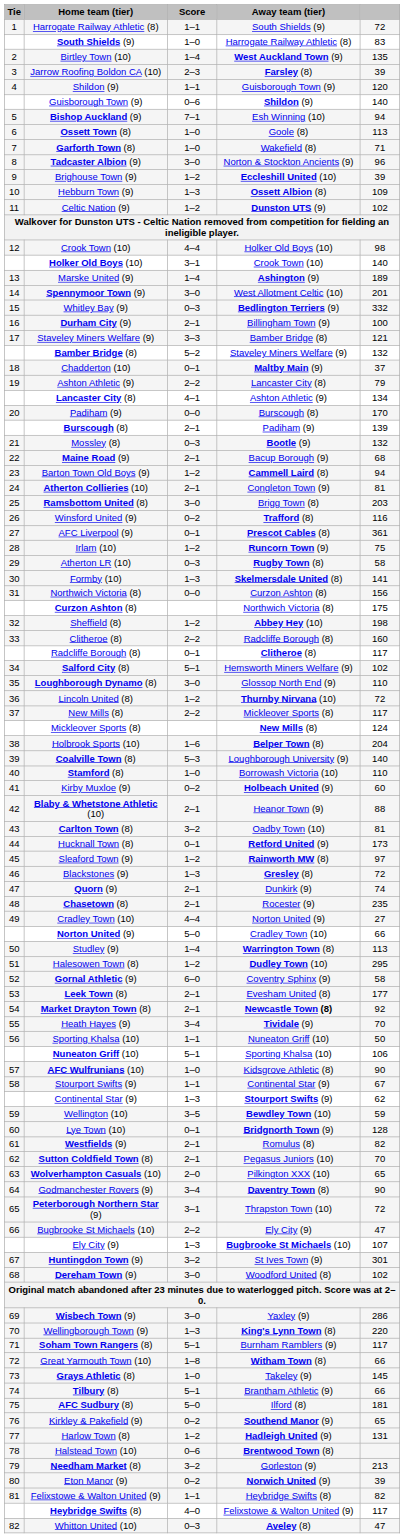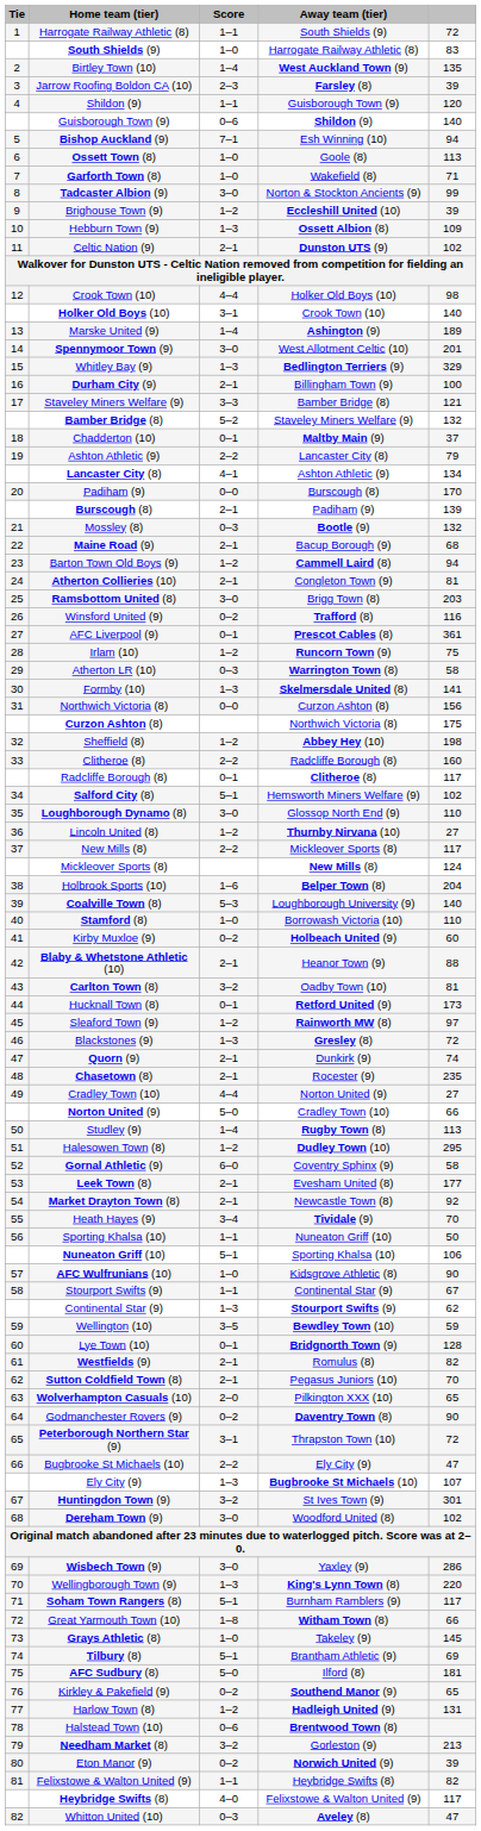 <table class="wikitable" style="width: 600px; background:WhiteSmoke; text-align:center; font-size:90%">
 <tr>
 <td scope="col" style="width:  5.00%; background:silver;"><strong>Tie</strong></td>
 <td scope="col" style="width: 36.25%; background:silver;"><strong>Home team (tier)</strong></td>
 <td scope="col" style="width: 12.50%; background:silver;"><strong>Score</strong></td>
 <td scope="col" style="width: 36.25%; background:silver;"><strong>Away team (tier)</strong></td>
 <td scope="col" style="width: 10.00%; background:silver;"><strong></strong></td>
 </tr>
 <tr>
 <td>1</td>
 <td><a href='#'>Harrogate Railway Athletic</a> (8)</td>
 <td>1–1</td>
 <td><a href='#'>South Shields</a> (9)</td>
 <td>72</td>
 </tr>
 <tr style="background:white;">
 <td><em></em></td>
 <td><strong><a href='#'>South Shields</a></strong> (9)</td>
 <td>1–0</td>
 <td><a href='#'>Harrogate Railway Athletic</a> (8)</td>
 <td>83</td>
 </tr>
 <tr>
 <td>2</td>
 <td><a href='#'>Birtley Town</a> (10)</td>
 <td>1–4</td>
 <td><strong><a href='#'>West Auckland Town</a></strong> (9)</td>
 <td>135</td>
 </tr>
 <tr>
 <td>3</td>
 <td><a href='#'>Jarrow Roofing Boldon CA</a> (10)</td>
 <td>2–3</td>
 <td><strong><a href='#'>Farsley</a></strong> (8)</td>
 <td>39</td>
 </tr>
 <tr>
 <td>4</td>
 <td><a href='#'>Shildon</a> (9)</td>
 <td>1–1</td>
 <td><a href='#'>Guisborough Town</a> (9)</td>
 <td>120</td>
 </tr>
 <tr style="background:white;">
 <td><em></em></td>
 <td><a href='#'>Guisborough Town</a> (9)</td>
 <td>0–6</td>
 <td><strong><a href='#'>Shildon</a></strong> (9)</td>
 <td>140</td>
 </tr>
 <tr>
 <td>5</td>
 <td><strong><a href='#'>Bishop Auckland</a></strong> (9)</td>
 <td>7–1</td>
 <td><a href='#'>Esh Winning</a> (10)</td>
 <td>94</td>
 </tr>
 <tr>
 <td>6</td>
 <td><strong><a href='#'>Ossett Town</a></strong> (8)</td>
 <td>1–0</td>
 <td><a href='#'>Goole</a> (8)</td>
 <td>113</td>
 </tr>
 <tr>
 <td>7</td>
 <td><strong><a href='#'>Garforth Town</a></strong> (8)</td>
 <td>1–0</td>
 <td><a href='#'>Wakefield</a> (8)</td>
 <td>71</td>
 </tr>
 <tr>
 <td>8</td>
 <td><strong><a href='#'>Tadcaster Albion</a></strong> (9)</td>
 <td>3–0</td>
 <td><a href='#'>Norton & Stockton Ancients</a> (9)</td>
-<td>96</td>
+<td>99</td>
 </tr>
 <tr>
 <td>9</td>
 <td><a href='#'>Brighouse Town</a> (9)</td>
 <td>1–2</td>
 <td><strong><a href='#'>Eccleshill United</a></strong> (10)</td>
 <td>39</td>
 </tr>
 <tr>
 <td>10</td>
 <td><a href='#'>Hebburn Town</a> (9)</td>
 <td>1–3</td>
 <td><strong><a href='#'>Ossett Albion</a></strong> (8)</td>
 <td>109</td>
 </tr>
 <tr>
 <td>11</td>
 <td><a href='#'>Celtic Nation</a> (9)</td>
-<td>1–2</td>
+<td>2–1</td>
 <td><strong><a href='#'>Dunston UTS</a></strong> (9)</td>
 <td>102</td>
 </tr>
 <tr>
 <th colspan="5">Walkover for Dunston UTS - Celtic Nation removed from competition for fielding an ineligible player.</th>
 </tr>
 <tr>
 <td>12</td>
 <td><a href='#'>Crook Town</a> (10)</td>
 <td>4–4</td>
 <td><a href='#'>Holker Old Boys</a> (10)</td>
 <td>98</td>
 </tr>
 <tr style="background:white;">
 <td><em></em></td>
 <td><strong><a href='#'>Holker Old Boys</a></strong> (10)</td>
 <td>3–1</td>
 <td><a href='#'>Crook Town</a> (10)</td>
 <td>140</td>
 </tr>
 <tr>
 <td>13</td>
 <td><a href='#'>Marske United</a> (9)</td>
 <td>1–4</td>
 <td><strong><a href='#'>Ashington</a></strong> (9)</td>
 <td>189</td>
 </tr>
 <tr>
 <td>14</td>
 <td><strong><a href='#'>Spennymoor Town</a></strong> (9)</td>
 <td>3–0</td>
 <td><a href='#'>West Allotment Celtic</a> (10)</td>
 <td>201</td>
 </tr>
 <tr>
 <td>15</td>
 <td><a href='#'>Whitley Bay</a> (9)</td>
-<td>0–3</td>
+<td>1–3</td>
 <td><strong><a href='#'>Bedlington Terriers</a></strong> (9)</td>
-<td>332</td>
+<td>329</td>
 </tr>
 <tr>
 <td>16</td>
 <td><strong><a href='#'>Durham City</a></strong> (9)</td>
 <td>2–1</td>
 <td><a href='#'>Billingham Town</a> (9)</td>
 <td>100</td>
 </tr>
 <tr>
 <td>17</td>
 <td><a href='#'>Staveley Miners Welfare</a> (9)</td>
 <td>3–3</td>
 <td><a href='#'>Bamber Bridge</a> (8)</td>
 <td>121</td>
 </tr>
 <tr style="background:white;">
 <td><em></em></td>
 <td><strong><a href='#'>Bamber Bridge</a></strong> (8)</td>
 <td>5–2</td>
 <td><a href='#'>Staveley Miners Welfare</a> (9)</td>
 <td>132</td>
 </tr>
 <tr>
 <td>18</td>
 <td><a href='#'>Chadderton</a> (10)</td>
 <td>0–1</td>
 <td><strong><a href='#'>Maltby Main</a></strong> (9)</td>
 <td>37</td>
 </tr>
 <tr>
 <td>19</td>
 <td><a href='#'>Ashton Athletic</a> (9)</td>
 <td>2–2</td>
 <td><a href='#'>Lancaster City</a> (8)</td>
 <td>79</td>
 </tr>
 <tr style="background:white;">
 <td><em></em></td>
 <td><strong><a href='#'>Lancaster City</a></strong> (8)</td>
 <td>4–1</td>
 <td><a href='#'>Ashton Athletic</a> (9)</td>
 <td>134</td>
 </tr>
 <tr>
 <td>20</td>
 <td><a href='#'>Padiham</a> (9)</td>
 <td>0–0</td>
 <td><a href='#'>Burscough</a> (8)</td>
 <td>170</td>
 </tr>
 <tr style="background:white;">
 <td><em></em></td>
 <td><strong><a href='#'>Burscough</a></strong> (8)</td>
 <td>2–1 </td>
 <td><a href='#'>Padiham</a> (9)</td>
 <td>139</td>
 </tr>
 <tr>
 <td>21</td>
 <td><a href='#'>Mossley</a> (8)</td>
 <td>0–3</td>
 <td><strong><a href='#'>Bootle</a></strong> (9)</td>
 <td>132</td>
 </tr>
 <tr>
 <td>22</td>
 <td><strong><a href='#'>Maine Road</a></strong> (9)</td>
 <td>2–1</td>
 <td><a href='#'>Bacup Borough</a> (9)</td>
 <td>68</td>
 </tr>
 <tr>
 <td>23</td>
 <td><a href='#'>Barton Town Old Boys</a> (9)</td>
 <td>1–2</td>
 <td><strong><a href='#'>Cammell Laird</a></strong> (8)</td>
 <td>94</td>
 </tr>
 <tr>
 <td>24</td>
 <td><strong><a href='#'>Atherton Collieries</a></strong> (10)</td>
 <td>2–1</td>
 <td><a href='#'>Congleton Town</a> (9)</td>
 <td>81</td>
 </tr>
 <tr>
 <td>25</td>
 <td><strong><a href='#'>Ramsbottom United</a></strong> (8)</td>
 <td>3–0</td>
 <td><a href='#'>Brigg Town</a> (8)</td>
 <td>203</td>
 </tr>
 <tr>
 <td>26</td>
 <td><a href='#'>Winsford United</a> (9)</td>
 <td>0–2</td>
 <td><strong><a href='#'>Trafford</a></strong> (8)</td>
 <td>116</td>
 </tr>
 <tr>
 <td>27</td>
 <td><a href='#'>AFC Liverpool</a> (9)</td>
 <td>0–1</td>
 <td><strong><a href='#'>Prescot Cables</a></strong> (8)</td>
 <td>361</td>
 </tr>
 <tr>
 <td>28</td>
 <td><a href='#'>Irlam</a> (10)</td>
 <td>1–2</td>
 <td><strong><a href='#'>Runcorn Town</a></strong> (9)</td>
 <td>75</td>
 </tr>
 <tr>
 <td>29</td>
 <td><a href='#'>Atherton LR</a> (10)</td>
 <td>0–3</td>
-<td><strong><a href='#'>Rugby Town</a></strong> (8)</td>
+<td><strong><a href='#'>Warrington Town</a></strong> (8)</td>
 <td>58</td>
 </tr>
 <tr>
 <td>30</td>
 <td><a href='#'>Formby</a> (10)</td>
 <td>1–3</td>
 <td><strong><a href='#'>Skelmersdale United</a></strong> (8)</td>
 <td>141</td>
 </tr>
 <tr>
 <td>31</td>
 <td><a href='#'>Northwich Victoria</a> (8)</td>
 <td>0–0</td>
 <td><a href='#'>Curzon Ashton</a> (8)</td>
 <td>156</td>
 </tr>
 <tr style="background:white;">
 <td><em></em></td>
 <td><strong><a href='#'>Curzon Ashton</a></strong> (8)</td>
 <td></td>
 <td><a href='#'>Northwich Victoria</a> (8)</td>
 <td>175</td>
 </tr>
 <tr>
 <td>32</td>
 <td><a href='#'>Sheffield</a> (8)</td>
 <td>1–2</td>
 <td><strong><a href='#'>Abbey Hey</a></strong> (10)</td>
 <td>198</td>
 </tr>
 <tr>
 <td>33</td>
 <td><a href='#'>Clitheroe</a> (8)</td>
 <td>2–2</td>
 <td><a href='#'>Radcliffe Borough</a> (8)</td>
 <td>160</td>
 </tr>
 <tr style="background:white;">
 <td><em></em></td>
 <td><a href='#'>Radcliffe Borough</a> (8)</td>
 <td>0–1</td>
 <td><strong><a href='#'>Clitheroe</a></strong> (8)</td>
 <td>117</td>
 </tr>
 <tr>
 <td>34</td>
 <td><strong><a href='#'>Salford City</a></strong> (8)</td>
 <td>5–1</td>
 <td><a href='#'>Hemsworth Miners Welfare</a> (9)</td>
 <td>102</td>
 </tr>
 <tr>
 <td>35</td>
 <td><strong><a href='#'>Loughborough Dynamo</a></strong> (8)</td>
 <td>3–0</td>
 <td><a href='#'>Glossop North End</a> (9)</td>
 <td>110</td>
 </tr>
 <tr>
 <td>36</td>
 <td><a href='#'>Lincoln United</a> (8)</td>
 <td>1–2</td>
 <td><strong><a href='#'>Thurnby Nirvana</a></strong> (10)</td>
-<td>72</td>
+<td>27</td>
 </tr>
 <tr>
 <td>37</td>
 <td><a href='#'>New Mills</a> (8)</td>
 <td>2–2</td>
 <td><a href='#'>Mickleover Sports</a> (8)</td>
 <td>117</td>
 </tr>
 <tr style="background:white;">
 <td><em></em></td>
 <td><a href='#'>Mickleover Sports</a> (8)</td>
 <td></td>
 <td><strong><a href='#'>New Mills</a></strong> (8)</td>
 <td>124</td>
 </tr>
 <tr>
 <td>38</td>
 <td><a href='#'>Holbrook Sports</a> (10)</td>
 <td>1–6</td>
 <td><strong><a href='#'>Belper Town</a></strong> (8)</td>
 <td>204</td>
 </tr>
 <tr>
 <td>39</td>
 <td><strong><a href='#'>Coalville Town</a></strong> (8)</td>
 <td>5–3</td>
 <td><a href='#'>Loughborough University</a> (9)</td>
 <td>140</td>
 </tr>
 <tr>
 <td>40</td>
 <td><strong><a href='#'>Stamford</a></strong> (8)</td>
 <td>1–0</td>
 <td><a href='#'>Borrowash Victoria</a> (10)</td>
 <td>110</td>
 </tr>
 <tr>
 <td>41</td>
 <td><a href='#'>Kirby Muxloe</a> (9)</td>
 <td>0–2</td>
 <td><strong><a href='#'>Holbeach United</a></strong> (9)</td>
 <td>60</td>
 </tr>
 <tr>
 <td>42</td>
 <td><strong><a href='#'>Blaby & Whetstone Athletic</a></strong> (10)</td>
 <td>2–1</td>
 <td><a href='#'>Heanor Town</a> (9)</td>
 <td>88</td>
 </tr>
 <tr>
 <td>43</td>
 <td><strong><a href='#'>Carlton Town</a></strong> (8)</td>
 <td>3–2</td>
 <td><a href='#'>Oadby Town</a> (10)</td>
 <td>81</td>
 </tr>
 <tr>
 <td>44</td>
 <td><a href='#'>Hucknall Town</a> (8)</td>
 <td>0–1</td>
 <td><strong><a href='#'>Retford United</a></strong> (9)</td>
 <td>173</td>
 </tr>
 <tr>
 <td>45</td>
 <td><a href='#'>Sleaford Town</a> (9)</td>
 <td>1–2</td>
 <td><strong><a href='#'>Rainworth MW</a></strong> (8)</td>
 <td>97</td>
 </tr>
 <tr>
 <td>46</td>
 <td><a href='#'>Blackstones</a> (9)</td>
 <td>1–3</td>
 <td><strong><a href='#'>Gresley</a></strong> (8)</td>
 <td>72</td>
 </tr>
 <tr>
 <td>47</td>
 <td><strong><a href='#'>Quorn</a></strong> (9)</td>
 <td>2–1</td>
 <td><a href='#'>Dunkirk</a> (9)</td>
 <td>74</td>
 </tr>
 <tr>
 <td>48</td>
 <td><strong><a href='#'>Chasetown</a></strong> (8)</td>
 <td>2–1</td>
 <td><a href='#'>Rocester</a> (9)</td>
 <td>235</td>
 </tr>
 <tr>
 <td>49</td>
 <td><a href='#'>Cradley Town</a> (10)</td>
 <td>4–4</td>
 <td><a href='#'>Norton United</a> (9)</td>
 <td>27</td>
 </tr>
 <tr style="background:white;">
 <td><em></em></td>
 <td><strong><a href='#'>Norton United</a></strong> (9)</td>
 <td>5–0</td>
 <td><a href='#'>Cradley Town</a> (10)</td>
 <td>66</td>
 </tr>
 <tr>
 <td>50</td>
 <td><a href='#'>Studley</a> (9)</td>
 <td>1–4</td>
-<td><strong><a href='#'>Warrington Town</a></strong> (8)</td>
+<td><strong><a href='#'>Rugby Town</a></strong> (8)</td>
 <td>113</td>
 </tr>
 <tr>
 <td>51</td>
 <td><a href='#'>Halesowen Town</a> (8)</td>
 <td>1–2</td>
 <td><strong><a href='#'>Dudley Town</a></strong> (10)</td>
 <td>295</td>
 </tr>
 <tr>
 <td>52</td>
 <td><strong><a href='#'>Gornal Athletic</a></strong> (9)</td>
 <td>6–0</td>
 <td><a href='#'>Coventry Sphinx</a> (9)</td>
 <td>58</td>
 </tr>
 <tr>
 <td>53</td>
 <td><strong><a href='#'>Leek Town</a></strong> (8)</td>
 <td>2–1</td>
 <td><a href='#'>Evesham United</a> (8)</td>
 <td>177</td>
 </tr>
 <tr>
 <td>54</td>
 <td><strong><a href='#'>Market Drayton Town</a></strong> (8)</td>
 <td>2–1</td>
-<td><strong><a href='#'>Newcastle Town</a> (8)</strong></td>
+<td><a href='#'>Newcastle Town</a> (8)</td>
 <td>92</td>
 </tr>
 <tr>
 <td>55</td>
 <td><a href='#'>Heath Hayes</a> (9)</td>
 <td>3–4</td>
 <td><strong><a href='#'>Tividale</a></strong> (9)</td>
 <td>70</td>
 </tr>
 <tr>
 <td>56</td>
 <td><a href='#'>Sporting Khalsa</a> (10)</td>
 <td>1–1</td>
 <td><a href='#'>Nuneaton Griff</a> (10)</td>
 <td>50</td>
 </tr>
 <tr style="background:white;">
 <td><em></em></td>
 <td><strong><a href='#'>Nuneaton Griff</a></strong> (10)</td>
 <td>5–1</td>
 <td><a href='#'>Sporting Khalsa</a> (10)</td>
 <td>106</td>
 </tr>
 <tr>
 <td>57</td>
 <td><strong><a href='#'>AFC Wulfrunians</a></strong> (10)</td>
 <td>1–0</td>
 <td><a href='#'>Kidsgrove Athletic</a> (8)</td>
 <td>90</td>
 </tr>
 <tr>
 <td>58</td>
 <td><a href='#'>Stourport Swifts</a> (9)</td>
 <td>1–1</td>
 <td><a href='#'>Continental Star</a> (9)</td>
 <td>67</td>
 </tr>
 <tr style="background:white;">
 <td><em></em></td>
 <td><a href='#'>Continental Star</a> (9)</td>
 <td>1–3</td>
 <td><strong><a href='#'>Stourport Swifts</a></strong> (9)</td>
 <td>62</td>
 </tr>
 <tr>
 <td>59</td>
 <td><a href='#'>Wellington</a> (10)</td>
 <td>3–5</td>
 <td><strong><a href='#'>Bewdley Town</a></strong> (10)</td>
 <td>59</td>
 </tr>
 <tr>
 <td>60</td>
 <td><a href='#'>Lye Town</a> (10)</td>
 <td>0–1</td>
 <td><strong><a href='#'>Bridgnorth Town</a></strong> (9)</td>
 <td>128</td>
 </tr>
 <tr>
 <td>61</td>
 <td><strong><a href='#'>Westfields</a></strong> (9)</td>
 <td>2–1</td>
 <td><a href='#'>Romulus</a> (8)</td>
 <td>82</td>
 </tr>
 <tr>
 <td>62</td>
 <td><strong><a href='#'>Sutton Coldfield Town</a></strong> (8)</td>
 <td>2–1</td>
 <td><a href='#'>Pegasus Juniors</a> (10)</td>
 <td>70</td>
 </tr>
 <tr>
 <td>63</td>
 <td><strong><a href='#'>Wolverhampton Casuals</a></strong> (10)</td>
 <td>2–0</td>
 <td><a href='#'>Pilkington XXX</a> (10)</td>
 <td>65</td>
 </tr>
 <tr>
 <td>64</td>
 <td><a href='#'>Godmanchester Rovers</a> (9)</td>
-<td>3–4</td>
+<td>0–2</td>
 <td><strong><a href='#'>Daventry Town</a></strong> (8)</td>
 <td>90</td>
 </tr>
 <tr>
 <td>65</td>
 <td><strong><a href='#'>Peterborough Northern Star</a></strong> (9)</td>
 <td>3–1</td>
 <td><a href='#'>Thrapston Town</a> (10)</td>
 <td>72</td>
 </tr>
 <tr>
 <td>66</td>
 <td><a href='#'>Bugbrooke St Michaels</a> (10)</td>
 <td>2–2</td>
 <td><a href='#'>Ely City</a> (9)</td>
 <td>47</td>
 </tr>
 <tr style="background:white;">
 <td><em></em></td>
 <td><a href='#'>Ely City</a> (9)</td>
 <td>1–3</td>
 <td><strong><a href='#'>Bugbrooke St Michaels</a></strong> (10)</td>
 <td>107</td>
 </tr>
 <tr>
 <td>67</td>
 <td><strong><a href='#'>Huntingdon Town</a></strong> (9)</td>
 <td>3–2</td>
 <td><a href='#'>St Ives Town</a> (9)</td>
 <td>301</td>
 </tr>
 <tr>
 <td>68</td>
 <td><strong><a href='#'>Dereham Town</a></strong> (9)</td>
 <td>3–0</td>
 <td><a href='#'>Woodford United</a> (8)</td>
 <td>102</td>
 </tr>
 <tr>
 <th colspan="5">Original match abandoned after 23 minutes due to waterlogged pitch. Score was at 2–0.</th>
 </tr>
 <tr>
 <td>69</td>
 <td><strong><a href='#'>Wisbech Town</a></strong> (9)</td>
 <td>3–0</td>
 <td><a href='#'>Yaxley</a> (9)</td>
 <td>286</td>
 </tr>
 <tr>
 <td>70</td>
 <td><a href='#'>Wellingborough Town</a> (9)</td>
 <td>1–3</td>
 <td><strong><a href='#'>King's Lynn Town</a></strong> (8)</td>
 <td>220</td>
 </tr>
 <tr>
 <td>71</td>
 <td><strong><a href='#'>Soham Town Rangers</a></strong> (8)</td>
 <td>5–1</td>
 <td><a href='#'>Burnham Ramblers</a> (9)</td>
 <td>117</td>
 </tr>
 <tr>
 <td>72</td>
 <td><a href='#'>Great Yarmouth Town</a> (10)</td>
 <td>1–8</td>
 <td><strong><a href='#'>Witham Town</a></strong> (8)</td>
 <td>66</td>
 </tr>
 <tr>
 <td>73</td>
 <td><strong><a href='#'>Grays Athletic</a></strong> (8)</td>
 <td>1–0</td>
 <td><a href='#'>Takeley</a> (9)</td>
 <td>145</td>
 </tr>
 <tr>
 <td>74</td>
 <td><strong><a href='#'>Tilbury</a></strong> (8)</td>
 <td>5–1</td>
 <td><a href='#'>Brantham Athletic</a> (9)</td>
-<td>66</td>
+<td>69</td>
 </tr>
 <tr>
 <td>75</td>
 <td><strong><a href='#'>AFC Sudbury</a></strong> (8)</td>
 <td>5–0</td>
 <td><a href='#'>Ilford</a> (8)</td>
 <td>181</td>
 </tr>
 <tr>
 <td>76</td>
 <td><a href='#'>Kirkley & Pakefield</a> (9)</td>
 <td>0–2</td>
 <td><strong><a href='#'>Southend Manor</a></strong> (9)</td>
 <td>65</td>
 </tr>
 <tr>
 <td>77</td>
 <td><a href='#'>Harlow Town</a> (8)</td>
 <td>1–2</td>
 <td><strong><a href='#'>Hadleigh United</a></strong> (9)</td>
 <td>131</td>
 </tr>
 <tr>
 <td>78</td>
 <td><a href='#'>Halstead Town</a> (10)</td>
 <td>0–6</td>
 <td><strong><a href='#'>Brentwood Town</a></strong> (8)</td>
 <td></td>
 </tr>
 <tr>
 <td>79</td>
 <td><strong><a href='#'>Needham Market</a></strong> (8)</td>
 <td>3–2</td>
 <td><a href='#'>Gorleston</a> (9)</td>
 <td>213</td>
 </tr>
 <tr>
 <td>80</td>
 <td><a href='#'>Eton Manor</a> (9)</td>
 <td>0–2</td>
 <td><strong><a href='#'>Norwich United</a></strong> (9)</td>
 <td>39</td>
 </tr>
 <tr>
 <td>81</td>
 <td><a href='#'>Felixstowe & Walton United</a> (9)</td>
 <td>1–1</td>
 <td><a href='#'>Heybridge Swifts</a> (8)</td>
 <td>82</td>
 </tr>
 <tr style="background:white;">
 <td><em></em></td>
 <td><strong><a href='#'>Heybridge Swifts</a></strong> (8)</td>
 <td>4–0</td>
 <td><a href='#'>Felixstowe & Walton United</a> (9)</td>
 <td>117</td>
 </tr>
 <tr>
 <td>82</td>
 <td><a href='#'>Whitton United</a> (10)</td>
 <td>0–3</td>
 <td><strong><a href='#'>Aveley</a></strong> (8)</td>
 <td>47</td>
 </tr>
 </table>
